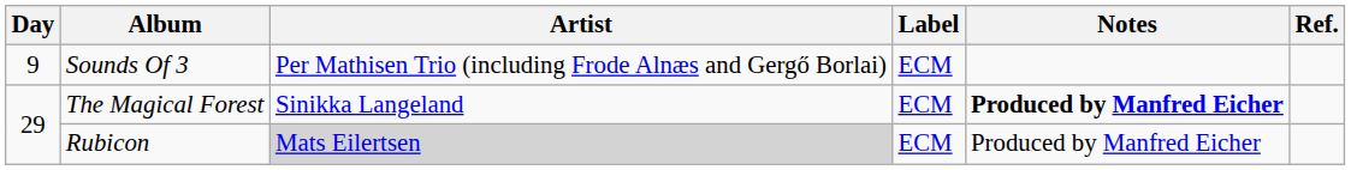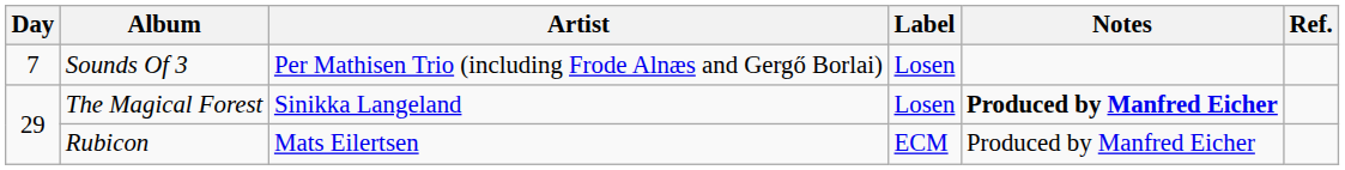 <table class="wikitable">
 <tr>
 <th>Day</th>
 <th>Album</th>
 <th>Artist</th>
 <th>Label</th>
 <th>Notes</th>
 <th>Ref.</th>
 </tr>
 <tr>
-<td rowspan="1" style="text-align:center;">9</td>
+<td rowspan="1" style="text-align:center;">7</td>
 <td><em>Sounds Of 3</em></td>
 <td><a href='#'>Per Mathisen Trio</a> (including <a href='#'>Frode Alnæs</a> and Gergő Borlai)</td>
-<td><a href='#'>ECM</a></td>
+<td><a href='#'>Losen</a></td>
 <td></td>
 <td style="text-align:center;"></td>
 </tr>
 <tr>
 <td rowspan="2" style="text-align:center;">29</td>
 <td><em>The Magical Forest</em></td>
 <td><a href='#'>Sinikka Langeland</a></td>
-<td><a href='#'>ECM</a></td>
+<td><a href='#'>Losen</a></td>
 <td><strong>Produced by <a href='#'>Manfred Eicher</a></strong></td>
 <td style="text-align:center;"></td>
 </tr>
 <tr>
 <td><em>Rubicon</em></td>
-<td style="background: lightgrey;"><a href='#'>Mats Eilertsen</a></td>
+<td><a href='#'>Mats Eilertsen</a></td>
 <td><a href='#'>ECM</a></td>
 <td>Produced by <a href='#'>Manfred Eicher</a></td>
 <td style="text-align:center;"></td>
 </tr>
 </table>
